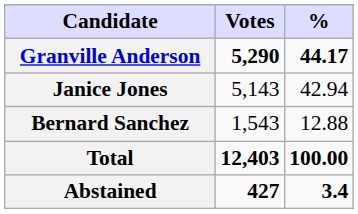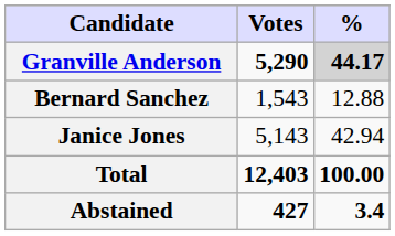 <table class="wikitable sortable plainrowheaders">
 <tr style="background-color:#E9E9E9">
 </tr>
 <tr>
 <th scope="col" style="background:#ddf; width:150px;">Candidate</th>
 <th scope="col" style="background:#ddf;">Votes</th>
 <th scope="col" style="background:#ddf;">%</th>
 </tr>
 <tr>
 <th scope="row"><strong><a href='#'>Granville Anderson</a></strong></th>
 <td align="right"><strong>5,290</strong></td>
-<td align=right><strong>44.17</strong></td>
+<td align=right style="background: lightgrey;"><strong>44.17</strong></td>
+</tr>
+<tr>
+<th scope="row">Bernard Sanchez</th>
+<td align="right">1,543</td>
+<td align=right>12.88</td>
 </tr>
 <tr>
 <th scope="row">Janice Jones</th>
 <td align="right">5,143</td>
 <td align=right>42.94</td>
-</tr>
-<tr>
-<th scope="row">Bernard Sanchez</th>
-<td align="right">1,543</td>
-<td align=right>12.88</td>
 </tr>
 <tr>
 <th scope="row"><strong>Total</strong></th>
 <td align="right"><strong>12,403</strong></td>
 <td align=right><strong>100.00</strong></td>
 </tr>
 <tr>
 <th scope="row"><strong>Abstained</strong></th>
 <td align="right"><strong>427</strong></td>
 <td align=right><strong>3.4</strong></td>
 </tr>
 </table>
